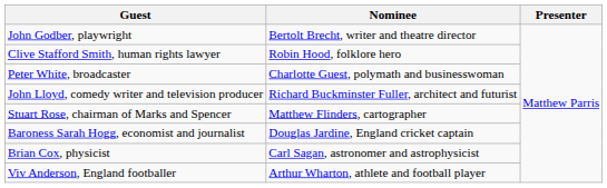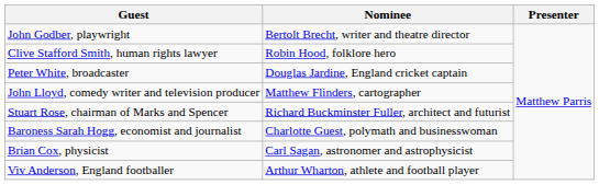 <table class="wikitable">
 <tr>
 <th>Guest</th>
 <th>Nominee</th>
 <th>Presenter</th>
 </tr>
 <tr>
 <td><a href='#'>John Godber</a>, playwright</td>
 <td><a href='#'>Bertolt Brecht</a>, writer and theatre director</td>
 <td rowspan="8"><a href='#'>Matthew Parris</a></td>
 </tr>
 <tr>
 <td><a href='#'>Clive Stafford Smith</a>, human rights lawyer</td>
 <td><a href='#'>Robin Hood</a>, folklore hero</td>
 </tr>
 <tr>
 <td><a href='#'>Peter White</a>, broadcaster</td>
-<td><a href='#'>Charlotte Guest</a>, polymath and businesswoman</td>
+<td><a href='#'>Douglas Jardine</a>, England cricket captain</td>
 </tr>
 <tr>
 <td><a href='#'>John Lloyd</a>, comedy writer and television producer</td>
+<td><a href='#'>Matthew Flinders</a>, cartographer</td>
+</tr>
+<tr>
+<td><a href='#'>Stuart Rose</a>, chairman of Marks and Spencer</td>
 <td><a href='#'>Richard Buckminster Fuller</a>, architect and futurist</td>
 </tr>
 <tr>
-<td><a href='#'>Stuart Rose</a>, chairman of Marks and Spencer</td>
-<td><a href='#'>Matthew Flinders</a>, cartographer</td>
-</tr>
-<tr>
 <td><a href='#'>Baroness Sarah Hogg</a>, economist and journalist</td>
-<td><a href='#'>Douglas Jardine</a>, England cricket captain</td>
+<td><a href='#'>Charlotte Guest</a>, polymath and businesswoman</td>
 </tr>
 <tr>
 <td><a href='#'>Brian Cox</a>, physicist</td>
 <td><a href='#'>Carl Sagan</a>, astronomer and astrophysicist</td>
 </tr>
 <tr>
 <td><a href='#'>Viv Anderson</a>, England footballer</td>
 <td><a href='#'>Arthur Wharton</a>, athlete and football player</td>
 </tr>
 </table>
